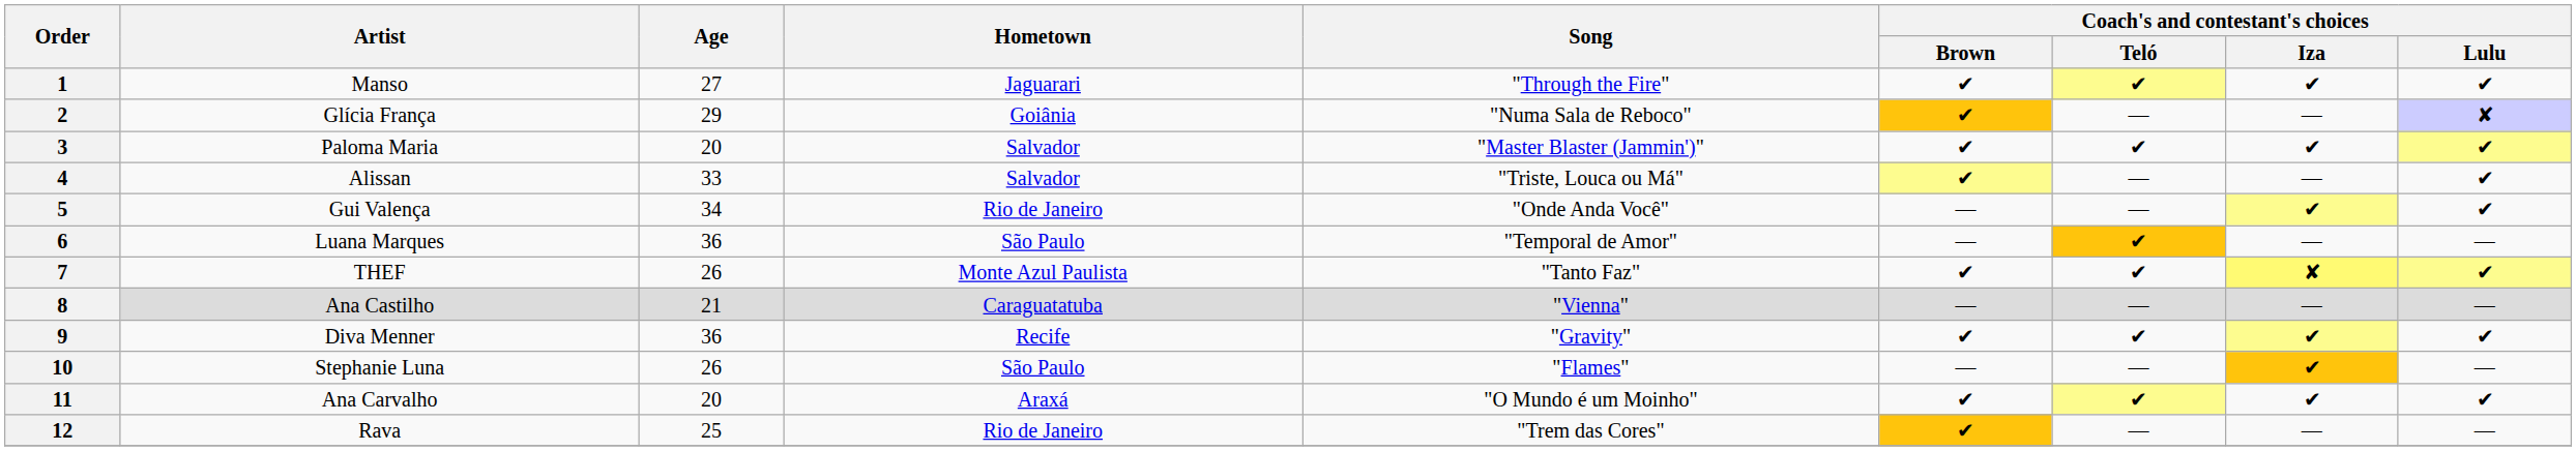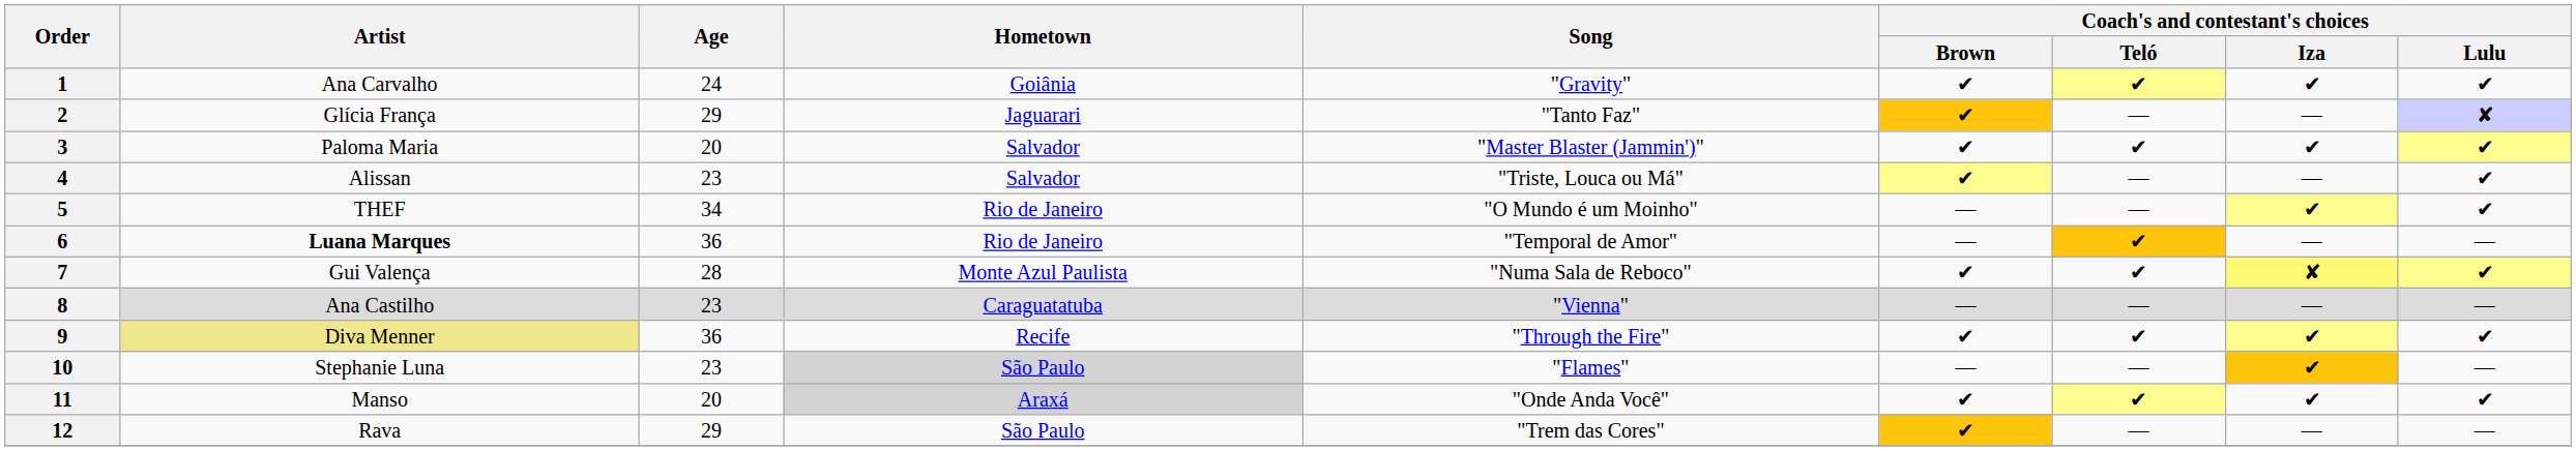 <table class="wikitable" style="text-align:center; line-height:17px; width:100%;">
 <tr>
 <th scope="col" rowspan=2 width="04%">Order</th>
 <th scope="col" rowspan=2 width="18%">Artist</th>
 <th scope="col" rowspan=2 width="05%">Age</th>
 <th scope="col" rowspan=2 width="18%">Hometown</th>
 <th scope="col" rowspan=2 width="20%">Song</th>
 <th scope="col" colspan=4 width="24%">Coach's and contestant's choices</th>
 </tr>
 <tr>
 <th width="6%">Brown</th>
 <th width="6%">Teló</th>
 <th width="6%">Iza</th>
 <th width="6%">Lulu</th>
 </tr>
 <tr>
 <th>1</th>
-<td>Manso</td>
-<td>27</td>
-<td><a href='#'>Jaguarari</a></td>
-<td>"<a href='#'>Through the Fire</a>"</td>
+<td>Ana Carvalho</td>
+<td>24</td>
+<td><a href='#'>Goiânia</a></td>
+<td>"<a href='#'>Gravity</a>"</td>
 <td>✔</td>
 <td bgcolor=FDFC8F>✔</td>
 <td>✔</td>
 <td>✔</td>
 </tr>
 <tr>
 <th>2</th>
 <td>Glícia França</td>
 <td>29</td>
-<td><a href='#'>Goiânia</a></td>
-<td>"Numa Sala de Reboco"</td>
+<td><a href='#'>Jaguarari</a></td>
+<td>"Tanto Faz"</td>
 <td bgcolor=FFC40C>✔</td>
 <td>—</td>
 <td>—</td>
 <td bgcolor=CCCCFF>✘</td>
 </tr>
 <tr>
 <th>3</th>
 <td>Paloma Maria</td>
 <td>20</td>
 <td><a href='#'>Salvador</a></td>
 <td>"<a href='#'>Master Blaster (Jammin')</a>"</td>
 <td>✔</td>
 <td>✔</td>
 <td>✔</td>
 <td bgcolor=FDFC8F>✔</td>
 </tr>
 <tr>
 <th>4</th>
 <td>Alissan</td>
-<td>33</td>
+<td>23</td>
 <td><a href='#'>Salvador</a></td>
 <td>"Triste, Louca ou Má"</td>
 <td bgcolor=FDFC8F>✔</td>
 <td>—</td>
 <td>—</td>
 <td>✔</td>
 </tr>
 <tr>
 <th>5</th>
-<td>Gui Valença</td>
+<td>THEF</td>
 <td>34</td>
 <td><a href='#'>Rio de Janeiro</a></td>
-<td>"Onde Anda Você"</td>
+<td>"O Mundo é um Moinho"</td>
 <td>—</td>
 <td>—</td>
 <td bgcolor=FDFC8F>✔</td>
 <td>✔</td>
 </tr>
 <tr>
 <th>6</th>
-<td>Luana Marques</td>
+<td><strong>Luana Marques</strong></td>
 <td>36</td>
-<td><a href='#'>São Paulo</a></td>
+<td><a href='#'>Rio de Janeiro</a></td>
 <td>"Temporal de Amor"</td>
 <td>—</td>
 <td bgcolor=FFC40C>✔</td>
 <td>—</td>
 <td>—</td>
 </tr>
 <tr>
 <th>7</th>
-<td>THEF</td>
-<td>26</td>
+<td>Gui Valença</td>
+<td>28</td>
 <td><a href='#'>Monte Azul Paulista</a></td>
-<td>"Tanto Faz"</td>
+<td>"Numa Sala de Reboco"</td>
 <td>✔</td>
 <td>✔</td>
 <td bgcolor=FFFA73>✘</td>
 <td bgcolor=FDFC8F>✔</td>
 </tr>
 <tr bgcolor=DCDCDC>
 <th>8</th>
 <td>Ana Castilho</td>
-<td>21</td>
+<td>23</td>
 <td><a href='#'>Caraguatatuba</a></td>
 <td>"<a href='#'>Vienna</a>"</td>
 <td>—</td>
 <td>—</td>
 <td>—</td>
 <td>—</td>
 </tr>
 <tr>
 <th>9</th>
-<td>Diva Menner</td>
+<td style="background: khaki;">Diva Menner</td>
 <td>36</td>
 <td><a href='#'>Recife</a></td>
-<td>"<a href='#'>Gravity</a>"</td>
+<td>"<a href='#'>Through the Fire</a>"</td>
 <td>✔</td>
 <td>✔</td>
 <td bgcolor=FDFC8F>✔</td>
 <td>✔</td>
 </tr>
 <tr>
 <th>10</th>
 <td>Stephanie Luna</td>
-<td>26</td>
-<td><a href='#'>São Paulo</a></td>
+<td>23</td>
+<td style="background: lightgrey;"><a href='#'>São Paulo</a></td>
 <td>"<a href='#'>Flames</a>"</td>
 <td>—</td>
 <td>—</td>
 <td bgcolor=FFC40C>✔</td>
 <td>—</td>
 </tr>
 <tr>
 <th>11</th>
-<td>Ana Carvalho</td>
+<td>Manso</td>
 <td>20</td>
-<td><a href='#'>Araxá</a></td>
-<td>"O Mundo é um Moinho"</td>
+<td style="background: lightgrey;"><a href='#'>Araxá</a></td>
+<td>"Onde Anda Você"</td>
 <td>✔</td>
 <td bgcolor=FDFC8F>✔</td>
 <td>✔</td>
 <td>✔</td>
 </tr>
 <tr>
 <th>12</th>
 <td>Rava</td>
-<td>25</td>
-<td><a href='#'>Rio de Janeiro</a></td>
+<td>29</td>
+<td><a href='#'>São Paulo</a></td>
 <td>"Trem das Cores"</td>
 <td bgcolor=FFC40C>✔</td>
 <td>—</td>
 <td>—</td>
 <td>—</td>
 </tr>
 <tr>
 </tr>
 </table>
